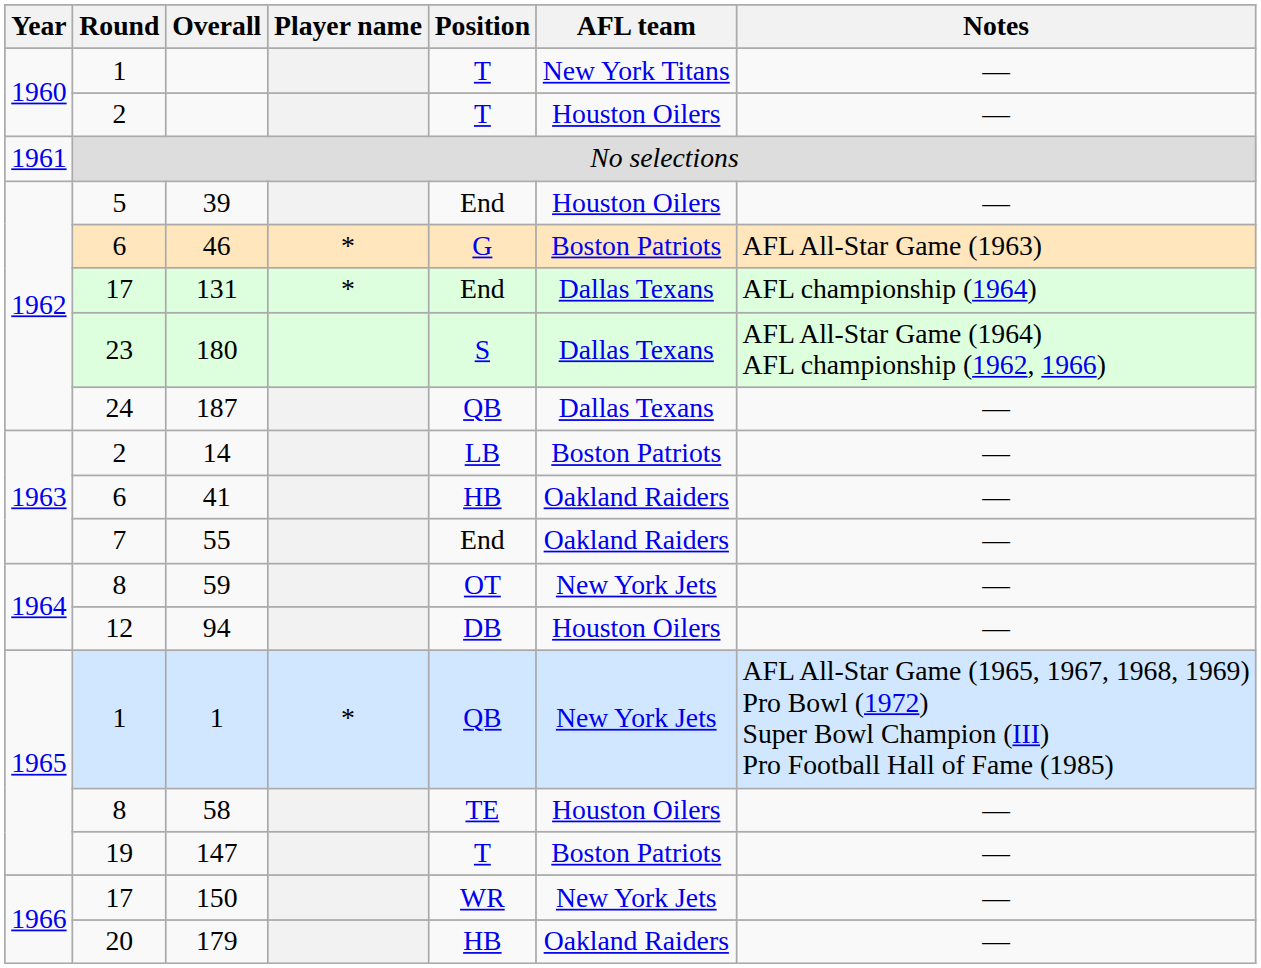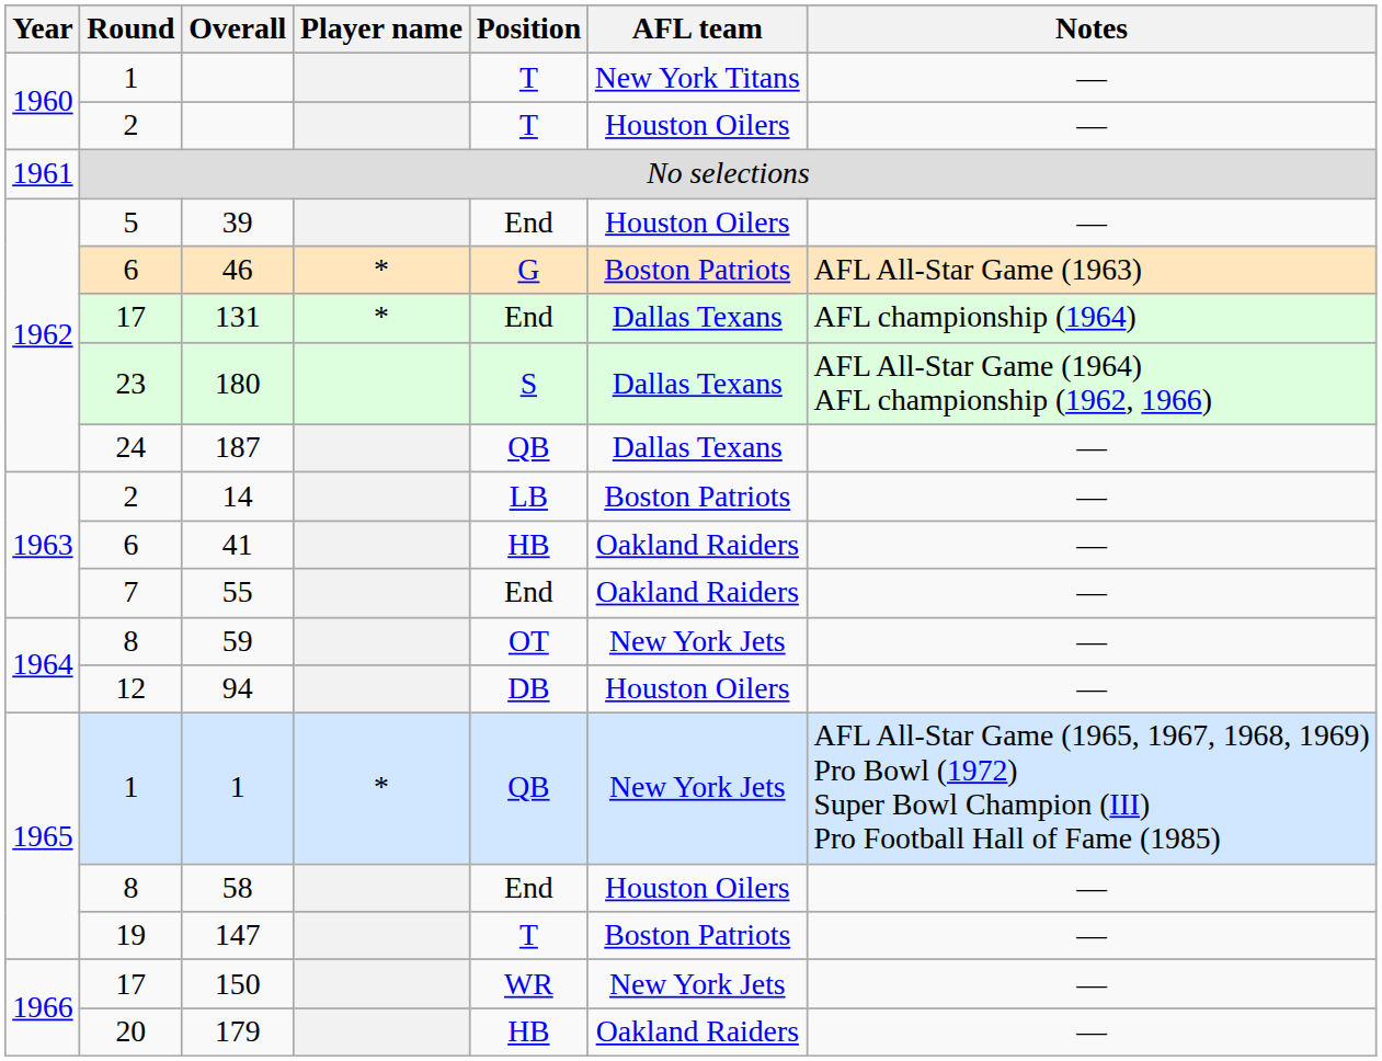 <table class="wikitable sortable" style="text-align:center">
 <tr>
 <th scope="col">Year</th>
 <th scope="col">Round</th>
 <th scope="col">Overall</th>
 <th scope="col">Player name</th>
 <th scope="col">Position</th>
 <th scope="col">AFL team</th>
 <th scope="col">Notes</th>
 </tr>
 <tr>
 <td rowspan=2><a href='#'>1960</a></td>
 <td>1</td>
 <td></td>
 <th scope="row"></th>
 <td><a href='#'>T</a></td>
 <td><a href='#'>New York Titans</a></td>
 <td>—</td>
 </tr>
 <tr>
 <td>2</td>
 <td></td>
 <th scope="row"></th>
 <td><a href='#'>T</a></td>
 <td><a href='#'>Houston Oilers</a></td>
 <td>—</td>
 </tr>
 <tr>
 <td rowspan=1><a href='#'>1961</a><br></td>
 <td colspan=6 bgcolor="#dddddd"><em>No selections</em></td>
 </tr>
 <tr>
 <td rowspan=5><a href='#'>1962</a><br></td>
 <td>5</td>
 <td>39</td>
 <th scope="row"></th>
 <td>End</td>
 <td><a href='#'>Houston Oilers</a></td>
 <td>—</td>
 </tr>
 <tr>
 <td align="center" bgcolor=#FFE6BD>6</td>
 <td align="center" bgcolor=#FFE6BD>46</td>
 <td align="center" bgcolor=#FFE6BD><strong></strong>*</td>
 <td align="center" bgcolor=#FFE6BD><a href='#'>G</a></td>
 <td align="center" bgcolor=#FFE6BD><a href='#'>Boston Patriots</a></td>
 <td align="left"   bgcolor=#FFE6BD>AFL All-Star Game (1963)</td>
 </tr>
 <tr>
 <td align="center" bgcolor=#DDFFDD>17</td>
 <td align="center" bgcolor=#DDFFDD>131</td>
 <td align="center" bgcolor=#DDFFDD><strong></strong>*</td>
 <td align="center" bgcolor=#DDFFDD>End</td>
 <td align="center" bgcolor=#DDFFDD><a href='#'>Dallas Texans</a></td>
 <td align="left"   bgcolor=#DDFFDD>AFL championship (<a href='#'>1964</a>)</td>
 </tr>
 <tr>
 <td align="center" bgcolor=#DDFFDD>23</td>
 <td align="center" bgcolor=#DDFFDD>180</td>
 <td align="center" bgcolor=#DDFFDD><strong></strong></td>
 <td align="center" bgcolor=#DDFFDD><a href='#'>S</a></td>
 <td align="center" bgcolor=#DDFFDD><a href='#'>Dallas Texans</a></td>
 <td align="left"   bgcolor=#DDFFDD>AFL All-Star Game (1964)<br>AFL championship (<a href='#'>1962</a>, <a href='#'>1966</a>)</td>
 </tr>
 <tr>
 <td>24</td>
 <td>187</td>
 <th scope="row"></th>
 <td><a href='#'>QB</a></td>
 <td><a href='#'>Dallas Texans</a></td>
 <td>—</td>
 </tr>
 <tr>
 <td rowspan=3><a href='#'>1963</a><br></td>
 <td>2</td>
 <td>14</td>
 <th scope="row"></th>
 <td><a href='#'>LB</a></td>
 <td><a href='#'>Boston Patriots</a></td>
 <td>—</td>
 </tr>
 <tr>
 <td>6</td>
 <td>41</td>
 <th scope="row"></th>
 <td><a href='#'>HB</a></td>
 <td><a href='#'>Oakland Raiders</a></td>
 <td>—</td>
 </tr>
 <tr>
 <td>7</td>
 <td>55</td>
 <th scope="row"></th>
 <td>End</td>
 <td><a href='#'>Oakland Raiders</a></td>
 <td>—</td>
 </tr>
 <tr>
 <td rowspan=2><a href='#'>1964</a><br></td>
 <td>8</td>
 <td>59</td>
 <th scope="row"></th>
 <td><a href='#'>OT</a></td>
 <td><a href='#'>New York Jets</a></td>
 <td>—</td>
 </tr>
 <tr>
 <td>12</td>
 <td>94</td>
 <th scope="row"></th>
 <td><a href='#'>DB</a></td>
 <td><a href='#'>Houston Oilers</a></td>
 <td>—</td>
 </tr>
 <tr>
 <td rowspan=3><a href='#'>1965</a><br></td>
 <td align="center" bgcolor=#D0E7FF>1</td>
 <td align="center" bgcolor=#D0E7FF>1</td>
 <td align="center" bgcolor=#D0E7FF><strong></strong>*</td>
 <td align="center" bgcolor=#D0E7FF><a href='#'>QB</a></td>
 <td align="center" bgcolor=#D0E7FF><a href='#'>New York Jets</a></td>
 <td align="left"   bgcolor=#D0E7FF>AFL All-Star Game (1965, 1967, 1968, 1969)<br> Pro Bowl (<a href='#'>1972</a>)<br>Super Bowl Champion (<a href='#'>III</a>)<br>Pro Football Hall of Fame (1985)</td>
 </tr>
 <tr>
 <td>8</td>
 <td>58</td>
 <th scope="row"></th>
-<td><a href='#'>TE</a></td>
+<td>End</td>
 <td><a href='#'>Houston Oilers</a></td>
 <td>—</td>
 </tr>
 <tr>
 <td>19</td>
 <td>147</td>
 <th scope="row"></th>
 <td><a href='#'>T</a></td>
 <td><a href='#'>Boston Patriots</a></td>
 <td>—</td>
 </tr>
 <tr>
 <td rowspan=2><a href='#'>1966</a><br></td>
 <td>17</td>
 <td>150</td>
 <th scope="row"></th>
 <td><a href='#'>WR</a></td>
 <td><a href='#'>New York Jets</a></td>
 <td>—</td>
 </tr>
 <tr>
 <td>20</td>
 <td>179</td>
 <th scope="row"></th>
 <td><a href='#'>HB</a></td>
 <td><a href='#'>Oakland Raiders</a></td>
 <td>—</td>
 </tr>
 </table>
